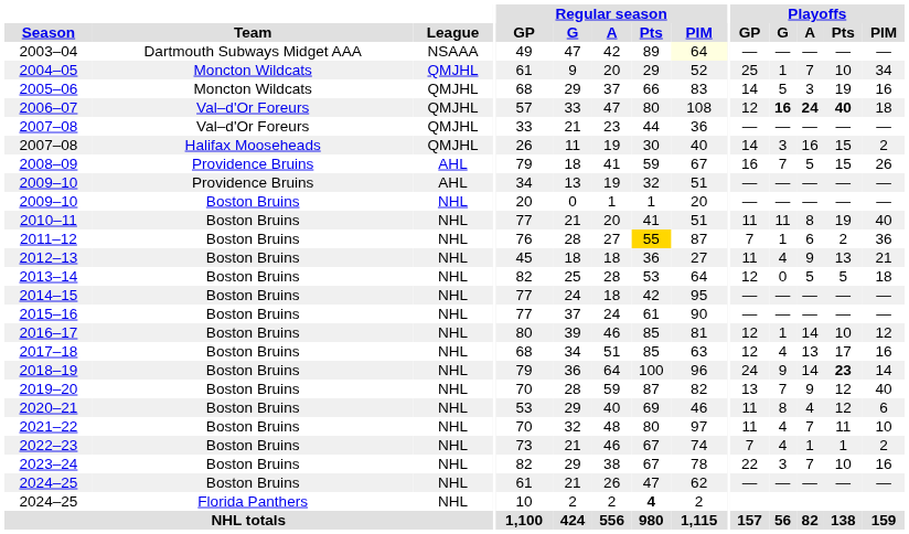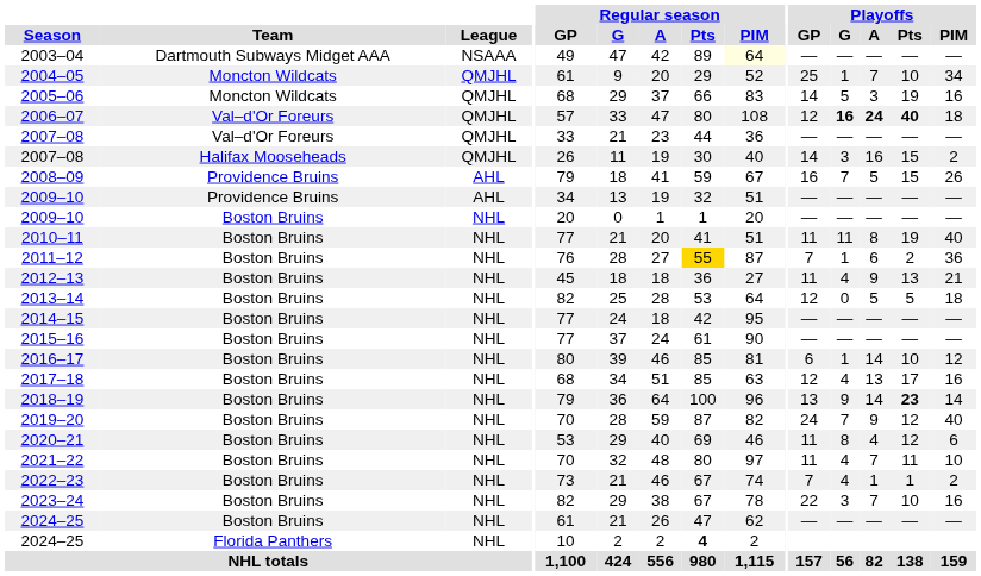 <table border="0" cellpadding="1" cellspacing="0" style="text-align:center; width:60em;">
 <tr bgcolor="#e0e0e0">
 <th colspan="3" bgcolor="#ffffff"></th>
 <th rowspan="99" bgcolor="#ffffff"></th>
 <th colspan="5"><a href='#'>Regular season</a></th>
 <th rowspan="99" bgcolor="#ffffff"></th>
 <th colspan="5"><a href='#'>Playoffs</a></th>
 </tr>
 <tr bgcolor="#e0e0e0">
 <th><a href='#'>Season</a></th>
 <th>Team</th>
 <th>League</th>
 <th>GP</th>
 <th><a href='#'>G</a></th>
 <th><a href='#'>A</a></th>
 <th><a href='#'>Pts</a></th>
 <th><a href='#'>PIM</a></th>
 <th>GP</th>
 <th>G</th>
 <th>A</th>
 <th>Pts</th>
 <th>PIM</th>
 </tr>
 <tr>
 <td>2003–04</td>
 <td>Dartmouth Subways Midget AAA</td>
 <td>NSAAA</td>
 <td>49</td>
 <td>47</td>
 <td>42</td>
 <td>89</td>
 <td style="background: lightyellow;">64</td>
 <td>—</td>
 <td>—</td>
 <td>—</td>
 <td>—</td>
 <td>—</td>
 </tr>
 <tr bgcolor="#f0f0f0">
 <td><a href='#'>2004–05</a></td>
 <td><a href='#'>Moncton Wildcats</a></td>
 <td><a href='#'>QMJHL</a></td>
 <td>61</td>
 <td>9</td>
 <td>20</td>
 <td>29</td>
 <td>52</td>
 <td>25</td>
 <td>1</td>
 <td>7</td>
 <td>10</td>
 <td>34</td>
 </tr>
 <tr>
 <td><a href='#'>2005–06</a></td>
 <td>Moncton Wildcats</td>
 <td>QMJHL</td>
 <td>68</td>
 <td>29</td>
 <td>37</td>
 <td>66</td>
 <td>83</td>
 <td>14</td>
 <td>5</td>
 <td>3</td>
 <td>19</td>
 <td>16</td>
 </tr>
 <tr bgcolor="#f0f0f0">
 <td><a href='#'>2006–07</a></td>
 <td><a href='#'>Val–d'Or Foreurs</a></td>
 <td>QMJHL</td>
 <td>57</td>
 <td>33</td>
 <td>47</td>
 <td>80</td>
 <td>108</td>
 <td>12</td>
 <td><strong>16</strong></td>
 <td><strong>24</strong></td>
 <td><strong>40</strong></td>
 <td>18</td>
 </tr>
 <tr>
 <td><a href='#'>2007–08</a></td>
 <td>Val–d'Or Foreurs</td>
 <td>QMJHL</td>
 <td>33</td>
 <td>21</td>
 <td>23</td>
 <td>44</td>
 <td>36</td>
 <td>—</td>
 <td>—</td>
 <td>—</td>
 <td>—</td>
 <td>—</td>
 </tr>
 <tr bgcolor="#f0f0f0">
 <td>2007–08</td>
 <td><a href='#'>Halifax Mooseheads</a></td>
 <td>QMJHL</td>
 <td>26</td>
 <td>11</td>
 <td>19</td>
 <td>30</td>
 <td>40</td>
 <td>14</td>
 <td>3</td>
 <td>16</td>
 <td>15</td>
 <td>2</td>
 </tr>
 <tr>
 <td><a href='#'>2008–09</a></td>
 <td><a href='#'>Providence Bruins</a></td>
 <td><a href='#'>AHL</a></td>
 <td>79</td>
 <td>18</td>
 <td>41</td>
 <td>59</td>
 <td>67</td>
 <td>16</td>
 <td>7</td>
 <td>5</td>
 <td>15</td>
 <td>26</td>
 </tr>
 <tr bgcolor="#f0f0f0">
 <td><a href='#'>2009–10</a></td>
 <td>Providence Bruins</td>
 <td>AHL</td>
 <td>34</td>
 <td>13</td>
 <td>19</td>
 <td>32</td>
 <td>51</td>
 <td>—</td>
 <td>—</td>
 <td>—</td>
 <td>—</td>
 <td>—</td>
 </tr>
 <tr>
 <td><a href='#'>2009–10</a></td>
 <td><a href='#'>Boston Bruins</a></td>
 <td><a href='#'>NHL</a></td>
 <td>20</td>
 <td>0</td>
 <td>1</td>
 <td>1</td>
 <td>20</td>
 <td>—</td>
 <td>—</td>
 <td>—</td>
 <td>—</td>
 <td>—</td>
 </tr>
 <tr bgcolor="#f0f0f0">
 <td><a href='#'>2010–11</a></td>
 <td>Boston Bruins</td>
 <td>NHL</td>
 <td>77</td>
 <td>21</td>
 <td>20</td>
 <td>41</td>
 <td>51</td>
 <td>11</td>
 <td>11</td>
 <td>8</td>
 <td>19</td>
 <td>40</td>
 </tr>
 <tr>
 <td><a href='#'>2011–12</a></td>
 <td>Boston Bruins</td>
 <td>NHL</td>
 <td>76</td>
 <td>28</td>
 <td>27</td>
 <td style="background: gold;">55</td>
 <td>87</td>
 <td>7</td>
 <td>1</td>
 <td>6</td>
 <td>2</td>
 <td>36</td>
 </tr>
 <tr bgcolor="#f0f0f0">
 <td><a href='#'>2012–13</a></td>
 <td>Boston Bruins</td>
 <td>NHL</td>
 <td>45</td>
 <td>18</td>
 <td>18</td>
 <td>36</td>
 <td>27</td>
 <td>11</td>
 <td>4</td>
 <td>9</td>
 <td>13</td>
 <td>21</td>
 </tr>
 <tr>
 <td><a href='#'>2013–14</a></td>
 <td>Boston Bruins</td>
 <td>NHL</td>
 <td>82</td>
 <td>25</td>
 <td>28</td>
 <td>53</td>
 <td>64</td>
 <td>12</td>
 <td>0</td>
 <td>5</td>
 <td>5</td>
 <td>18</td>
 </tr>
 <tr bgcolor="#f0f0f0">
 <td><a href='#'>2014–15</a></td>
 <td>Boston Bruins</td>
 <td>NHL</td>
 <td>77</td>
 <td>24</td>
 <td>18</td>
 <td>42</td>
 <td>95</td>
 <td>—</td>
 <td>—</td>
 <td>—</td>
 <td>—</td>
 <td>—</td>
 </tr>
 <tr>
 <td><a href='#'>2015–16</a></td>
 <td>Boston Bruins</td>
 <td>NHL</td>
 <td>77</td>
 <td>37</td>
 <td>24</td>
 <td>61</td>
 <td>90</td>
 <td>—</td>
 <td>—</td>
 <td>—</td>
 <td>—</td>
 <td>—</td>
 </tr>
 <tr bgcolor="#f0f0f0">
 <td><a href='#'>2016–17</a></td>
 <td>Boston Bruins</td>
 <td>NHL</td>
 <td>80</td>
 <td>39</td>
 <td>46</td>
 <td>85</td>
 <td>81</td>
-<td>12</td>
+<td>6</td>
 <td>1</td>
 <td>14</td>
 <td>10</td>
 <td>12</td>
 </tr>
 <tr>
 <td><a href='#'>2017–18</a></td>
 <td>Boston Bruins</td>
 <td>NHL</td>
 <td>68</td>
 <td>34</td>
 <td>51</td>
 <td>85</td>
 <td>63</td>
 <td>12</td>
 <td>4</td>
 <td>13</td>
 <td>17</td>
 <td>16</td>
 </tr>
 <tr bgcolor="#f0f0f0">
 <td><a href='#'>2018–19</a></td>
 <td>Boston Bruins</td>
 <td>NHL</td>
 <td>79</td>
 <td>36</td>
 <td>64</td>
 <td>100</td>
 <td>96</td>
-<td>24</td>
+<td>13</td>
 <td>9</td>
 <td>14</td>
 <td><strong>23</strong></td>
 <td>14</td>
 </tr>
 <tr>
 <td><a href='#'>2019–20</a></td>
 <td>Boston Bruins</td>
 <td>NHL</td>
 <td>70</td>
 <td>28</td>
 <td>59</td>
 <td>87</td>
 <td>82</td>
-<td>13</td>
+<td>24</td>
 <td>7</td>
 <td>9</td>
 <td>12</td>
 <td>40</td>
 </tr>
 <tr bgcolor="#f0f0f0">
 <td><a href='#'>2020–21</a></td>
 <td>Boston Bruins</td>
 <td>NHL</td>
 <td>53</td>
 <td>29</td>
 <td>40</td>
 <td>69</td>
 <td>46</td>
 <td>11</td>
 <td>8</td>
 <td>4</td>
 <td>12</td>
 <td>6</td>
 </tr>
 <tr>
 <td><a href='#'>2021–22</a></td>
 <td>Boston Bruins</td>
 <td>NHL</td>
 <td>70</td>
 <td>32</td>
 <td>48</td>
 <td>80</td>
 <td>97</td>
 <td>11</td>
 <td>4</td>
 <td>7</td>
 <td>11</td>
 <td>10</td>
 </tr>
 <tr bgcolor="#f0f0f0">
 <td><a href='#'>2022–23</a></td>
 <td>Boston Bruins</td>
 <td>NHL</td>
 <td>73</td>
 <td>21</td>
 <td>46</td>
 <td>67</td>
 <td>74</td>
 <td>7</td>
 <td>4</td>
 <td>1</td>
 <td>1</td>
 <td>2</td>
 </tr>
 <tr>
 <td><a href='#'>2023–24</a></td>
 <td>Boston Bruins</td>
 <td>NHL</td>
 <td>82</td>
 <td>29</td>
 <td>38</td>
 <td>67</td>
 <td>78</td>
 <td>22</td>
 <td>3</td>
 <td>7</td>
 <td>10</td>
 <td>16</td>
 </tr>
 <tr bgcolor="#f0f0f0">
 <td><a href='#'>2024–25</a></td>
 <td>Boston Bruins</td>
 <td>NHL</td>
 <td>61</td>
 <td>21</td>
 <td>26</td>
 <td>47</td>
 <td>62</td>
 <td>—</td>
 <td>—</td>
 <td>—</td>
 <td>—</td>
 <td>—</td>
 </tr>
 <tr>
 <td>2024–25</td>
 <td><a href='#'>Florida Panthers</a></td>
 <td>NHL</td>
 <td>10</td>
 <td>2</td>
 <td>2</td>
 <td><strong>4</strong></td>
 <td>2</td>
 <td> </td>
 <td> </td>
 <td> </td>
 <td> </td>
 <td> </td>
 </tr>
 <tr bgcolor="#e0e0e0">
 <th colspan="3">NHL totals</th>
 <th>1,100</th>
 <th>424</th>
 <th>556</th>
 <th>980</th>
 <th>1,115</th>
 <th>157</th>
 <th>56</th>
 <th>82</th>
 <th>138</th>
 <th>159</th>
 </tr>
 </table>
